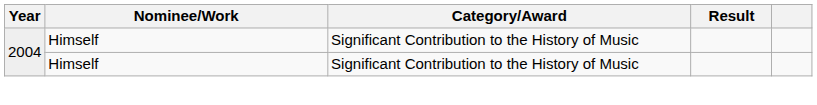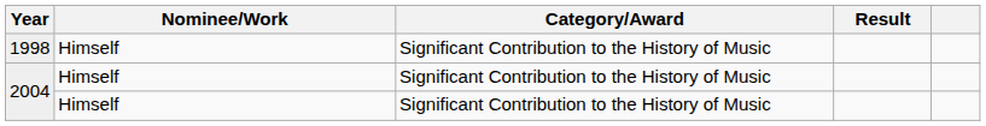 <table class="wikitable">
 <tr>
 <th width=5%>Year</th>
 <th width=35%>Nominee/Work</th>
 <th width=45%>Category/Award</th>
 <th width=10%>Result</th>
 <th width=5%></th>
+</tr>
+<tr>
+<td bgcolor="#efefef">1998</td>
+<td>Himself </td>
+<td>Significant Contribution to the History of Music</td>
+<td></td>
+<td style="text-align:center;"></td>
 </tr>
 <tr>
 <td rowspan="2" bgcolor="#efefef">2004</td>
 <td>Himself </td>
 <td>Significant Contribution to the History of Music</td>
 <td></td>
 <td style="text-align:center;"></td>
 </tr>
 <tr>
 <td>Himself </td>
 <td>Significant Contribution to the History of Music</td>
 <td></td>
 <td style="text-align:center;"></td>
 </tr>
 </table>
